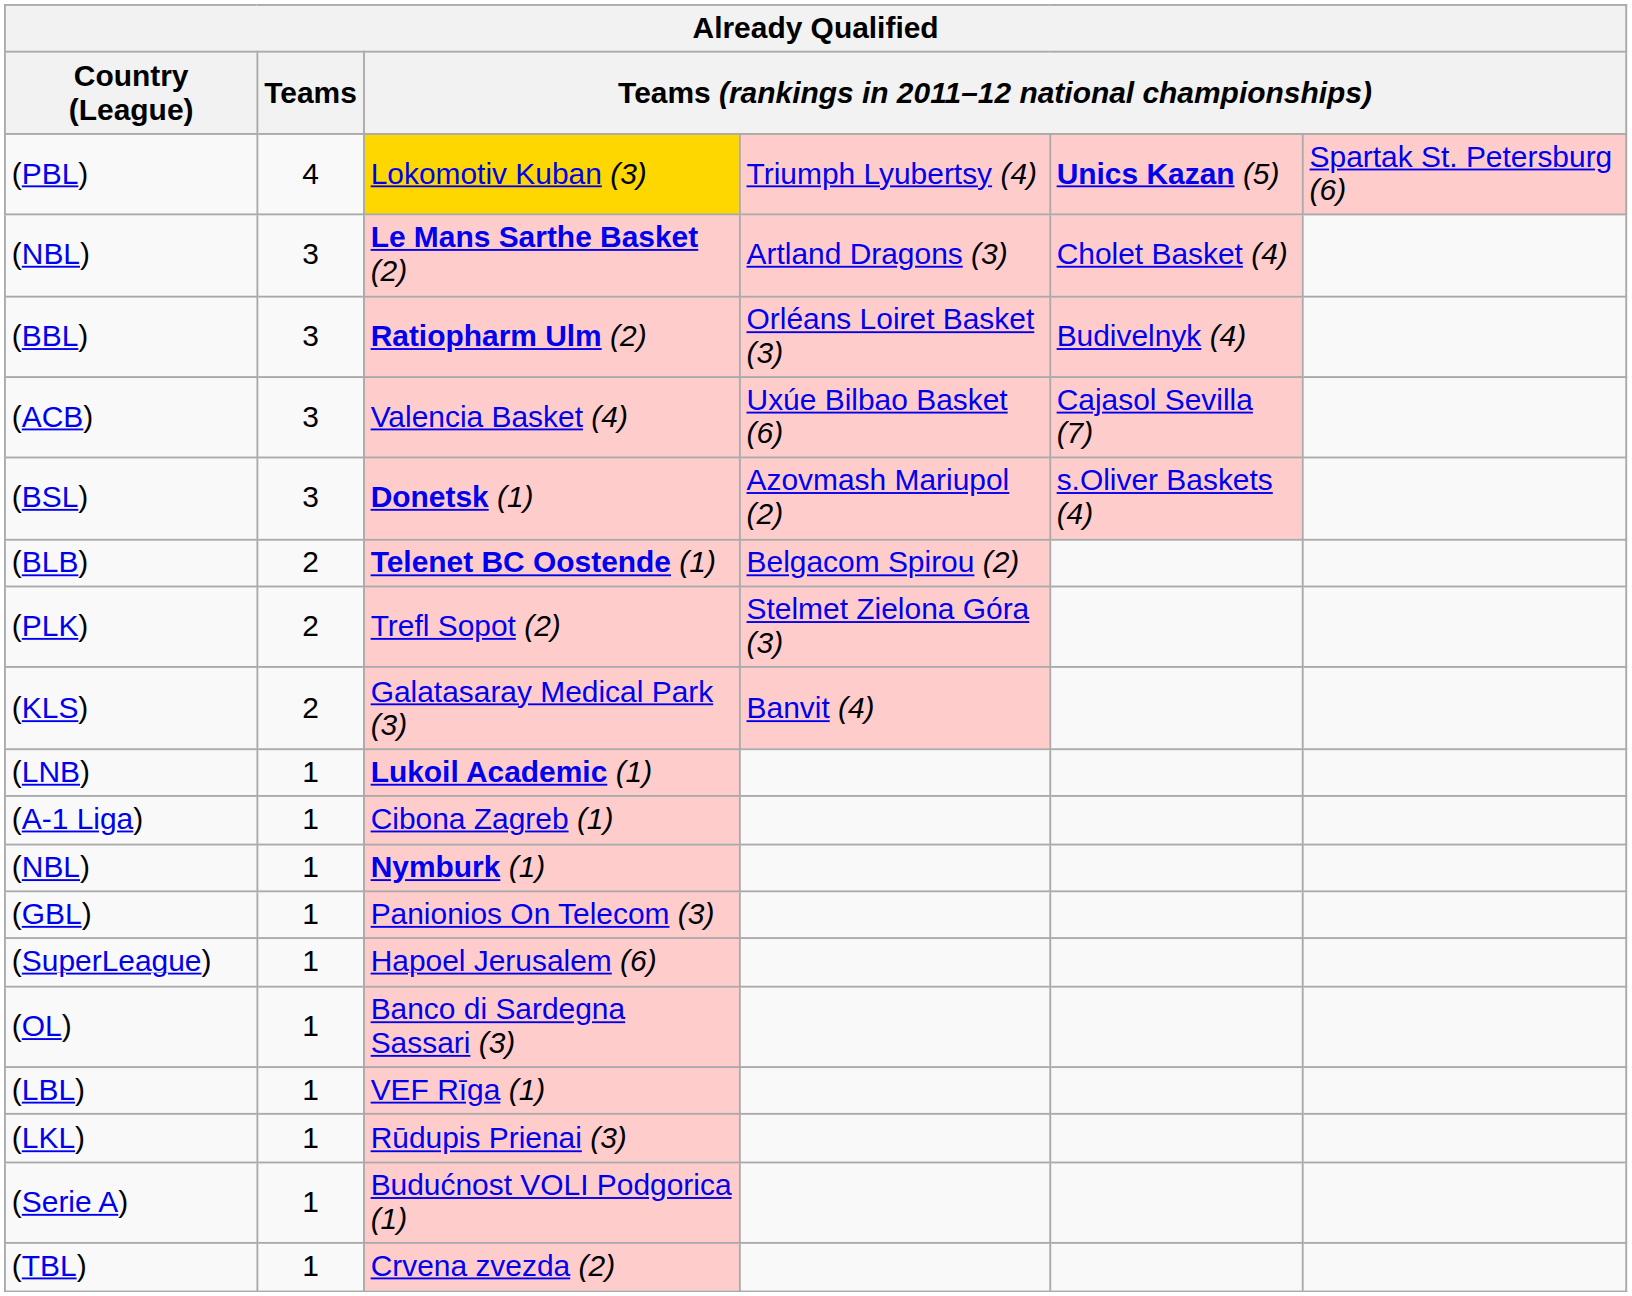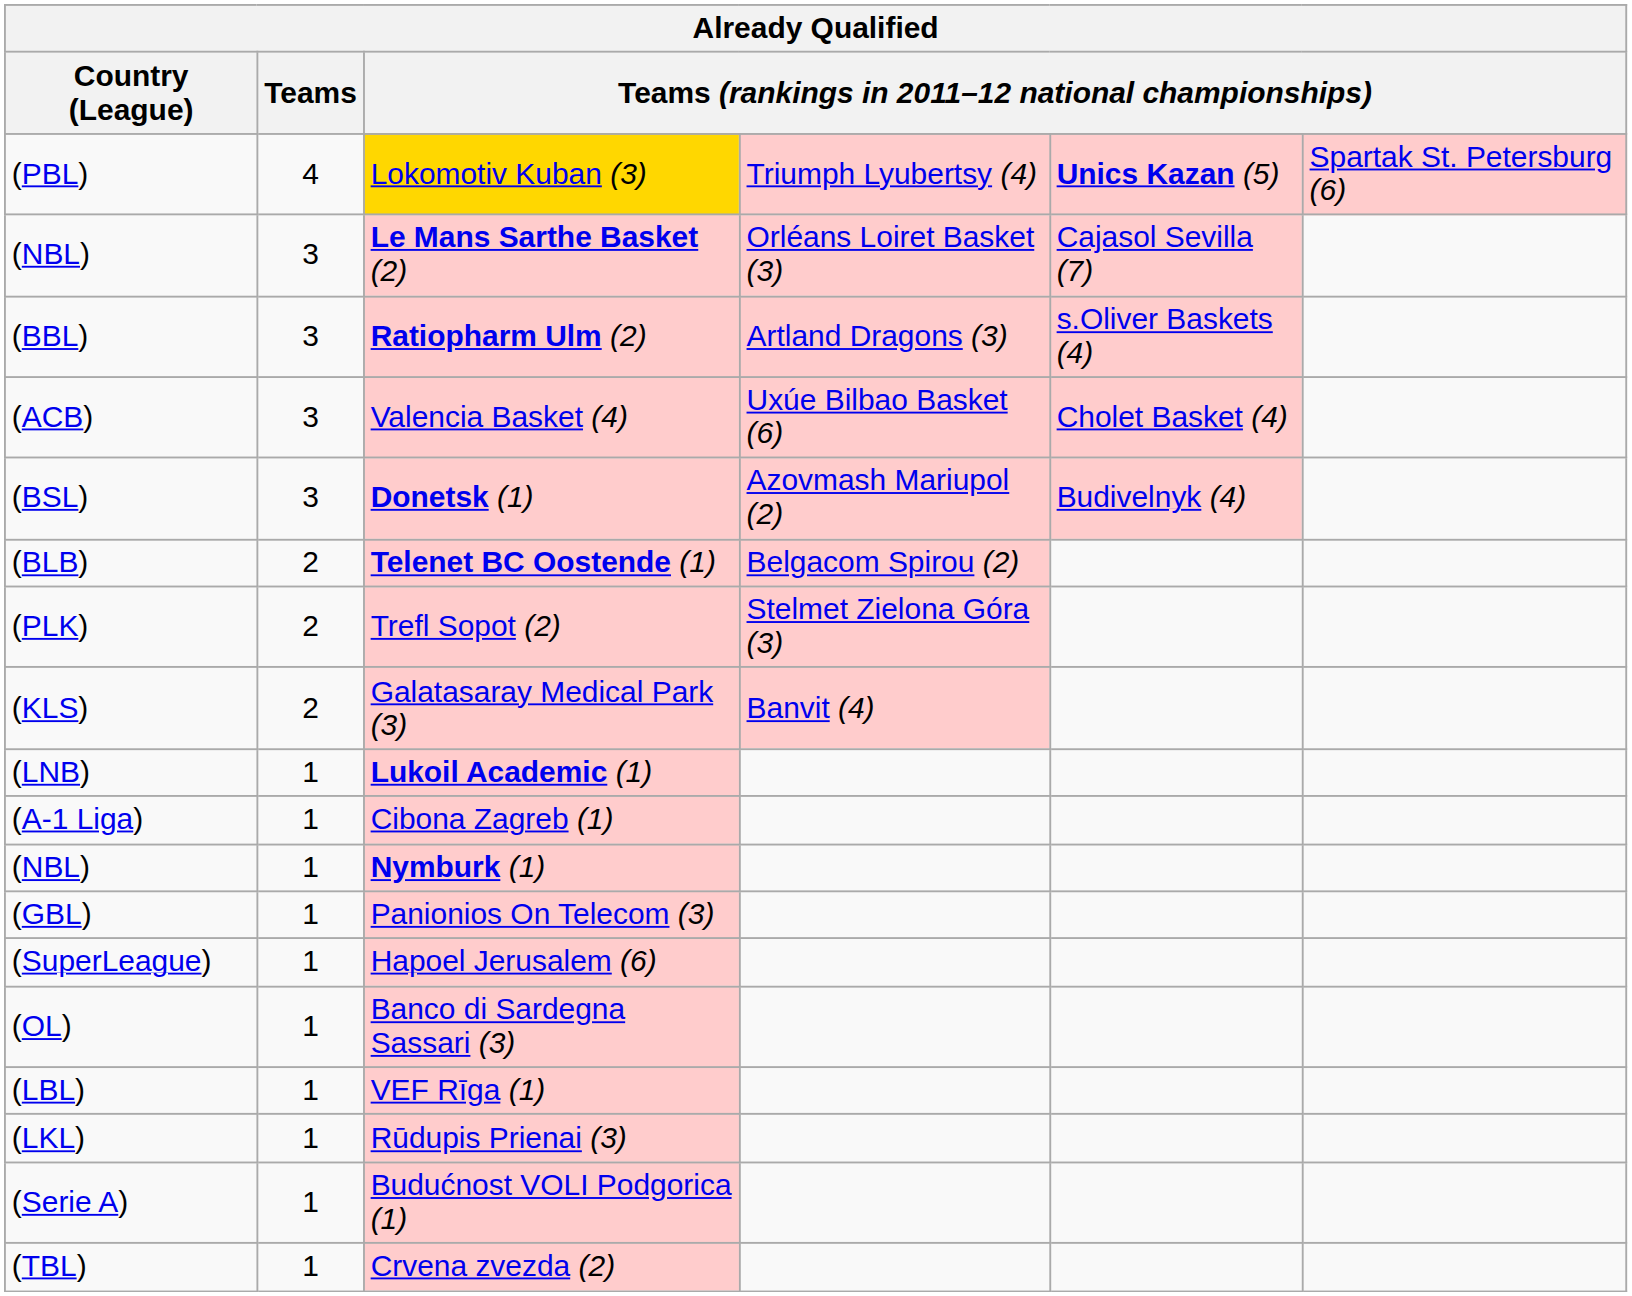 <table class="wikitable">
 <tr>
 <th colspan=7>Already Qualified</th>
 </tr>
 <tr>
 <th>Country (League)</th>
 <th>Teams</th>
 <th colspan=5>Teams <em>(rankings in 2011–12 national championships)</em></th>
 </tr>
 <tr>
 <td> (<a href='#'>PBL</a>)</td>
 <td align=center>4</td>
 <td style="background:gold"><a href='#'>Lokomotiv Kuban</a> <em>(3)</em></td>
 <td style="background:#ffcccc;"><a href='#'>Triumph Lyubertsy</a> <em>(4)</em></td>
 <td style="background:#ffcccc;"><strong><a href='#'>Unics Kazan</a></strong> <em>(5)</em></td>
 <td style="background:#ffcccc;"><a href='#'>Spartak St. Petersburg</a> <em>(6)</em></td>
 </tr>
 <tr>
 <td> (<a href='#'>NBL</a>)</td>
 <td align=center>3</td>
 <td style="background:#ffcccc;"><strong><a href='#'>Le Mans Sarthe Basket</a></strong> <em>(2)</em></td>
-<td style="background:#ffcccc;"><a href='#'>Artland Dragons</a> <em>(3)</em></td>
-<td style="background:#ffcccc;"><a href='#'>Cholet Basket</a> <em>(4)</em></td>
+<td style="background:#ffcccc;"><a href='#'>Orléans Loiret Basket</a> <em>(3)</em></td>
+<td style="background:#ffcccc;"><a href='#'>Cajasol Sevilla</a>  <em>(7)</em></td>
 <td></td>
 </tr>
 <tr>
 <td> (<a href='#'>BBL</a>)</td>
 <td align=center>3</td>
 <td style="background:#ffcccc;"><strong><a href='#'>Ratiopharm Ulm</a></strong> <em>(2)</em></td>
-<td style="background:#ffcccc;"><a href='#'>Orléans Loiret Basket</a> <em>(3)</em></td>
-<td style="background:#ffcccc;"><a href='#'>Budivelnyk</a>  <em>(4)</em></td>
+<td style="background:#ffcccc;"><a href='#'>Artland Dragons</a> <em>(3)</em></td>
+<td style="background:#ffcccc;"><a href='#'>s.Oliver Baskets</a> <em>(4)</em></td>
 <td></td>
 </tr>
 <tr>
 <td> (<a href='#'>ACB</a>)</td>
 <td align=center>3</td>
 <td style="background:#ffcccc;"><a href='#'>Valencia Basket</a> <em>(4)</em></td>
 <td style="background:#ffcccc;"><a href='#'>Uxúe Bilbao Basket</a> <em>(6)</em></td>
-<td style="background:#ffcccc;"><a href='#'>Cajasol Sevilla</a>  <em>(7)</em></td>
+<td style="background:#ffcccc;"><a href='#'>Cholet Basket</a> <em>(4)</em></td>
 <td></td>
 </tr>
 <tr>
 <td> (<a href='#'>BSL</a>)</td>
 <td align=center>3</td>
 <td style="background:#ffcccc;"><strong><a href='#'>Donetsk</a></strong> <em>(1)</em></td>
 <td style="background:#ffcccc;"><a href='#'>Azovmash Mariupol</a>  <em>(2)</em></td>
-<td style="background:#ffcccc;"><a href='#'>s.Oliver Baskets</a> <em>(4)</em></td>
+<td style="background:#ffcccc;"><a href='#'>Budivelnyk</a>  <em>(4)</em></td>
 <td></td>
 </tr>
 <tr>
 <td> (<a href='#'>BLB</a>)</td>
 <td align=center>2</td>
 <td style="background:#ffcccc;"><strong><a href='#'>Telenet BC Oostende</a></strong> <em>(1)</em></td>
 <td style="background:#ffcccc;"><a href='#'>Belgacom Spirou</a> <em>(2)</em></td>
 <td></td>
 <td></td>
 </tr>
 <tr>
 <td> (<a href='#'>PLK</a>)</td>
 <td align=center>2</td>
 <td style="background:#ffcccc;"><a href='#'>Trefl Sopot</a> <em>(2)</em></td>
 <td style="background:#ffcccc;"><a href='#'>Stelmet Zielona Góra</a>  <em>(3)</em></td>
 <td></td>
 <td></td>
 </tr>
 <tr>
 <td> (<a href='#'>KLS</a>)</td>
 <td align=center>2</td>
 <td style="background:#ffcccc;"><a href='#'>Galatasaray Medical Park</a> <em>(3)</em></td>
 <td style="background:#ffcccc;"><a href='#'>Banvit</a>  <em>(4)</em></td>
 <td></td>
 <td></td>
 </tr>
 <tr>
 <td> (<a href='#'>LNB</a>)</td>
 <td align=center>1</td>
 <td style="background:#ffcccc;"><strong><a href='#'>Lukoil Academic</a></strong>  <em>(1)</em></td>
 <td></td>
 <td></td>
 <td></td>
 </tr>
 <tr>
 <td> (<a href='#'>A-1 Liga</a>)</td>
 <td align=center>1</td>
 <td style="background:#ffcccc;"><a href='#'>Cibona Zagreb</a>  <em>(1)</em></td>
 <td></td>
 <td></td>
 <td></td>
 </tr>
 <tr>
 <td> (<a href='#'>NBL</a>)</td>
 <td align=center>1</td>
 <td style="background:#ffcccc;"><strong><a href='#'>Nymburk</a></strong> <em>(1)</em></td>
 <td></td>
 <td></td>
 <td></td>
 </tr>
 <tr>
 <td> (<a href='#'>GBL</a>)</td>
 <td align=center>1</td>
 <td style="background:#ffcccc;"><a href='#'>Panionios On Telecom</a> <em>(3)</em></td>
 <td></td>
 <td></td>
 <td></td>
 </tr>
 <tr>
 <td> (<a href='#'>SuperLeague</a>)</td>
 <td align=center>1</td>
 <td style="background:#ffcccc;"><a href='#'>Hapoel Jerusalem</a>  <em>(6)</em></td>
 <td></td>
 <td></td>
 <td></td>
 </tr>
 <tr>
 <td> (<a href='#'>OL</a>)</td>
 <td align=center>1</td>
 <td style="background:#ffcccc;"><a href='#'>Banco di Sardegna Sassari</a> <em>(3)</em></td>
 <td></td>
 <td></td>
 <td></td>
 </tr>
 <tr>
 <td> (<a href='#'>LBL</a>)</td>
 <td align=center>1</td>
 <td style="background:#ffcccc;"><a href='#'>VEF Rīga</a> <em>(1)</em></td>
 <td></td>
 <td></td>
 <td></td>
 </tr>
 <tr>
 <td> (<a href='#'>LKL</a>)</td>
 <td align=center>1</td>
 <td style="background:#ffcccc;"><a href='#'>Rūdupis Prienai</a>  <em>(3)</em></td>
 <td></td>
 <td></td>
 <td></td>
 </tr>
 <tr>
 <td> (<a href='#'>Serie A</a>)</td>
 <td align=center>1</td>
 <td style="background:#ffcccc;"><a href='#'>Budućnost VOLI Podgorica</a> <em>(1)</em></td>
 <td></td>
 <td></td>
 <td></td>
 </tr>
 <tr>
 <td> (<a href='#'>TBL</a>)</td>
 <td align=center>1</td>
 <td style="background:#ffcccc;"><a href='#'>Crvena zvezda</a>  <em>(2)</em></td>
 <td></td>
 <td></td>
 <td></td>
 </tr>
 </table>
